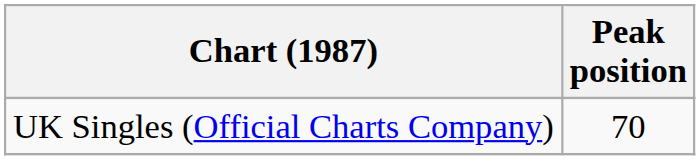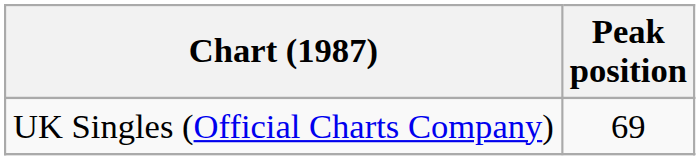 <table class="wikitable sortable">
 <tr>
 <th>Chart (1987)</th>
 <th>Peak<br>position</th>
 </tr>
 <tr>
 </tr>
 <tr>
 </tr>
 <tr>
 </tr>
 <tr>
 <td>UK Singles (<a href='#'>Official Charts Company</a>)</td>
-<td align="center">70</td>
+<td align="center">69</td>
 </tr>
 <tr>
 </tr>
 <tr>
 </tr>
 <tr>
 </tr>
 <tr>
 </tr>
 </table>
